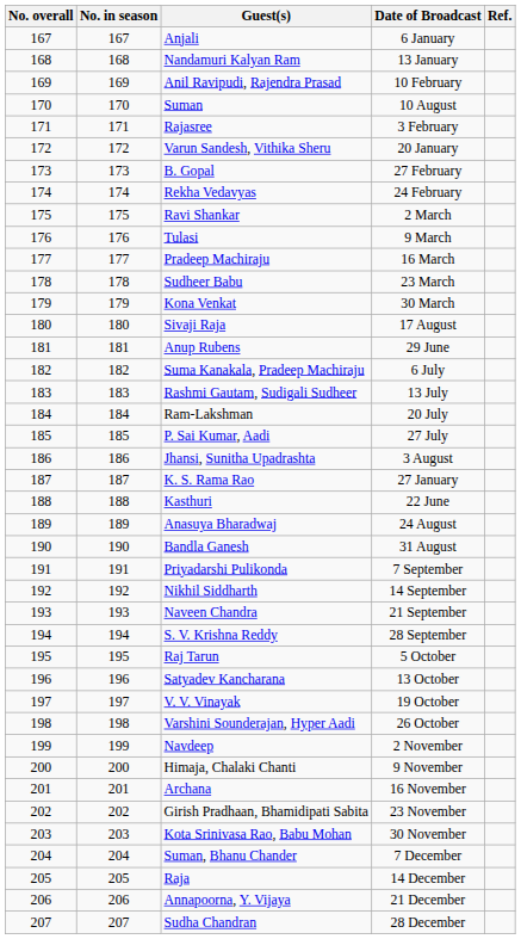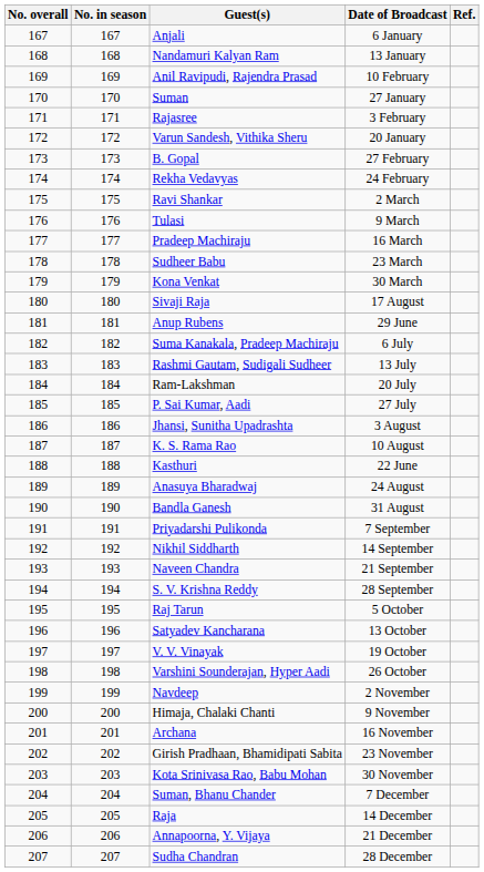 <table class="wikitable sortable">
 <tr>
 <th>No. overall</th>
 <th>No. in season</th>
 <th>Guest(s)</th>
 <th>Date of Broadcast</th>
 <th>Ref.</th>
 </tr>
 <tr>
 <td style="text-align:center;">167</td>
 <td style="text-align:center;">167</td>
 <td><a href='#'>Anjali</a></td>
 <td style="text-align:center;">6 January</td>
 <td></td>
 </tr>
 <tr>
 <td style="text-align:center;">168</td>
 <td style="text-align:center;">168</td>
 <td><a href='#'>Nandamuri Kalyan Ram</a></td>
 <td style="text-align:center;">13 January</td>
 <td></td>
 </tr>
 <tr>
 <td style="text-align:center;">169</td>
 <td style="text-align:center;">169</td>
 <td><a href='#'>Anil Ravipudi</a>, <a href='#'>Rajendra Prasad</a></td>
 <td style="text-align:center;">10 February</td>
 <td></td>
 </tr>
 <tr>
 <td style="text-align:center;">170</td>
 <td style="text-align:center;">170</td>
 <td><a href='#'>Suman</a></td>
-<td style="text-align:center;">10 August</td>
+<td style="text-align:center;">27 January</td>
 <td></td>
 </tr>
 <tr>
 <td style="text-align:center;">171</td>
 <td style="text-align:center;">171</td>
 <td><a href='#'>Rajasree</a></td>
 <td style="text-align:center;">3 February</td>
 <td></td>
 </tr>
 <tr>
 <td style="text-align:center;">172</td>
 <td style="text-align:center;">172</td>
 <td><a href='#'>Varun Sandesh</a>, <a href='#'>Vithika Sheru</a></td>
 <td style="text-align:center;">20 January</td>
 <td></td>
 </tr>
 <tr>
 <td style="text-align:center;">173</td>
 <td style="text-align:center;">173</td>
 <td><a href='#'>B. Gopal</a></td>
 <td style="text-align:center;">27 February</td>
 <td></td>
 </tr>
 <tr>
 <td style="text-align:center;">174</td>
 <td style="text-align:center;">174</td>
 <td><a href='#'>Rekha Vedavyas</a></td>
 <td style="text-align:center;">24 February</td>
 <td></td>
 </tr>
 <tr>
 <td style="text-align:center;">175</td>
 <td style="text-align:center;">175</td>
 <td><a href='#'>Ravi Shankar</a></td>
 <td style="text-align:center;">2 March</td>
 <td></td>
 </tr>
 <tr>
 <td style="text-align:center;">176</td>
 <td style="text-align:center;">176</td>
 <td><a href='#'>Tulasi</a></td>
 <td style="text-align:center;">9 March</td>
 <td></td>
 </tr>
 <tr>
 <td style="text-align:center;">177</td>
 <td style="text-align:center;">177</td>
 <td><a href='#'>Pradeep Machiraju</a></td>
 <td style="text-align:center;">16 March</td>
 <td></td>
 </tr>
 <tr>
 <td style="text-align:center;">178</td>
 <td style="text-align:center;">178</td>
 <td><a href='#'>Sudheer Babu</a></td>
 <td style="text-align:center;">23 March</td>
 <td></td>
 </tr>
 <tr>
 <td style="text-align:center;">179</td>
 <td style="text-align:center;">179</td>
 <td><a href='#'>Kona Venkat</a></td>
 <td style="text-align:center;">30 March</td>
 <td></td>
 </tr>
 <tr>
 <td style="text-align:center;">180</td>
 <td style="text-align:center;">180</td>
 <td><a href='#'>Sivaji Raja</a></td>
 <td style="text-align:center;">17 August</td>
 <td></td>
 </tr>
 <tr>
 <td style="text-align:center;">181</td>
 <td style="text-align:center;">181</td>
 <td><a href='#'>Anup Rubens</a></td>
 <td style="text-align:center;">29 June</td>
 <td></td>
 </tr>
 <tr>
 <td style="text-align:center;">182</td>
 <td style="text-align:center;">182</td>
 <td><a href='#'>Suma Kanakala</a>, <a href='#'>Pradeep Machiraju</a></td>
 <td style="text-align:center;">6 July</td>
 <td></td>
 </tr>
 <tr>
 <td style="text-align:center;">183</td>
 <td style="text-align:center;">183</td>
 <td><a href='#'>Rashmi Gautam</a>, <a href='#'>Sudigali Sudheer</a></td>
 <td style="text-align:center;">13 July</td>
 <td></td>
 </tr>
 <tr>
 <td style="text-align:center;">184</td>
 <td style="text-align:center;">184</td>
 <td>Ram-Lakshman</td>
 <td style="text-align:center;">20 July</td>
 <td></td>
 </tr>
 <tr>
 <td style="text-align:center;">185</td>
 <td style="text-align:center;">185</td>
 <td><a href='#'>P. Sai Kumar</a>, <a href='#'>Aadi</a></td>
 <td style="text-align:center;">27 July</td>
 <td></td>
 </tr>
 <tr>
 <td style="text-align:center;">186</td>
 <td style="text-align:center;">186</td>
 <td><a href='#'>Jhansi</a>, <a href='#'>Sunitha Upadrashta</a></td>
 <td style="text-align:center;">3 August</td>
 <td></td>
 </tr>
 <tr>
 <td style="text-align:center;">187</td>
 <td style="text-align:center;">187</td>
 <td><a href='#'>K. S. Rama Rao</a></td>
-<td style="text-align:center;">27 January</td>
+<td style="text-align:center;">10 August</td>
 <td></td>
 </tr>
 <tr>
 <td style="text-align:center;">188</td>
 <td style="text-align:center;">188</td>
 <td><a href='#'>Kasthuri</a></td>
 <td style="text-align:center;">22 June</td>
 <td></td>
 </tr>
 <tr>
 <td style="text-align:center;">189</td>
 <td style="text-align:center;">189</td>
 <td><a href='#'>Anasuya Bharadwaj</a></td>
 <td style="text-align:center;">24 August</td>
 <td></td>
 </tr>
 <tr>
 <td style="text-align:center;">190</td>
 <td style="text-align:center;">190</td>
 <td><a href='#'>Bandla Ganesh</a></td>
 <td style="text-align:center;">31 August</td>
 <td></td>
 </tr>
 <tr>
 <td style="text-align:center;">191</td>
 <td style="text-align:center;">191</td>
 <td><a href='#'>Priyadarshi Pulikonda</a></td>
 <td style="text-align:center;">7 September</td>
 <td></td>
 </tr>
 <tr>
 <td style="text-align:center;">192</td>
 <td style="text-align:center;">192</td>
 <td><a href='#'>Nikhil Siddharth</a></td>
 <td style="text-align:center;">14 September</td>
 <td></td>
 </tr>
 <tr>
 <td style="text-align:center;">193</td>
 <td style="text-align:center;">193</td>
 <td><a href='#'>Naveen Chandra</a></td>
 <td style="text-align:center;">21 September</td>
 <td></td>
 </tr>
 <tr>
 <td style="text-align:center;">194</td>
 <td style="text-align:center;">194</td>
 <td><a href='#'>S. V. Krishna Reddy</a></td>
 <td style="text-align:center;">28 September</td>
 <td></td>
 </tr>
 <tr>
 <td style="text-align:center;">195</td>
 <td style="text-align:center;">195</td>
 <td><a href='#'>Raj Tarun</a></td>
 <td style="text-align:center;">5 October</td>
 <td></td>
 </tr>
 <tr>
 <td style="text-align:center;">196</td>
 <td style="text-align:center;">196</td>
 <td><a href='#'>Satyadev Kancharana</a></td>
 <td style="text-align:center;">13 October</td>
 <td></td>
 </tr>
 <tr>
 <td style="text-align:center;">197</td>
 <td style="text-align:center;">197</td>
 <td><a href='#'>V. V. Vinayak</a></td>
 <td style="text-align:center;">19 October</td>
 <td></td>
 </tr>
 <tr>
 <td style="text-align:center;">198</td>
 <td style="text-align:center;">198</td>
 <td><a href='#'>Varshini Sounderajan</a>, <a href='#'>Hyper Aadi</a></td>
 <td style="text-align:center;">26 October</td>
 <td></td>
 </tr>
 <tr>
 <td style="text-align:center;">199</td>
 <td style="text-align:center;">199</td>
 <td><a href='#'>Navdeep</a></td>
 <td style="text-align:center;">2 November</td>
 <td></td>
 </tr>
 <tr>
 <td style="text-align:center;">200</td>
 <td style="text-align:center;">200</td>
 <td>Himaja, Chalaki Chanti</td>
 <td style="text-align:center;">9 November</td>
 <td></td>
 </tr>
 <tr>
 <td style="text-align:center;">201</td>
 <td style="text-align:center;">201</td>
 <td><a href='#'>Archana</a></td>
 <td style="text-align:center;">16 November</td>
 <td></td>
 </tr>
 <tr>
 <td style="text-align:center;">202</td>
 <td style="text-align:center;">202</td>
 <td>Girish Pradhaan, Bhamidipati Sabita</td>
 <td style="text-align:center;">23 November</td>
 <td></td>
 </tr>
 <tr>
 <td style="text-align:center;">203</td>
 <td style="text-align:center;">203</td>
 <td><a href='#'>Kota Srinivasa Rao</a>, <a href='#'>Babu Mohan</a></td>
 <td style="text-align:center;">30 November</td>
 <td></td>
 </tr>
 <tr>
 <td style="text-align:center;">204</td>
 <td style="text-align:center;">204</td>
 <td><a href='#'>Suman</a>, <a href='#'>Bhanu Chander</a></td>
 <td style="text-align:center;">7 December</td>
 <td></td>
 </tr>
 <tr>
 <td style="text-align:center;">205</td>
 <td style="text-align:center;">205</td>
 <td><a href='#'>Raja</a></td>
 <td style="text-align:center;">14 December</td>
 <td></td>
 </tr>
 <tr>
 <td style="text-align:center;">206</td>
 <td style="text-align:center;">206</td>
 <td><a href='#'>Annapoorna</a>, <a href='#'>Y. Vijaya</a></td>
 <td style="text-align:center;">21 December</td>
 <td></td>
 </tr>
 <tr>
 <td style="text-align:center;">207</td>
 <td style="text-align:center;">207</td>
 <td><a href='#'>Sudha Chandran</a></td>
 <td style="text-align:center;">28 December</td>
 <td></td>
 </tr>
 </table>
